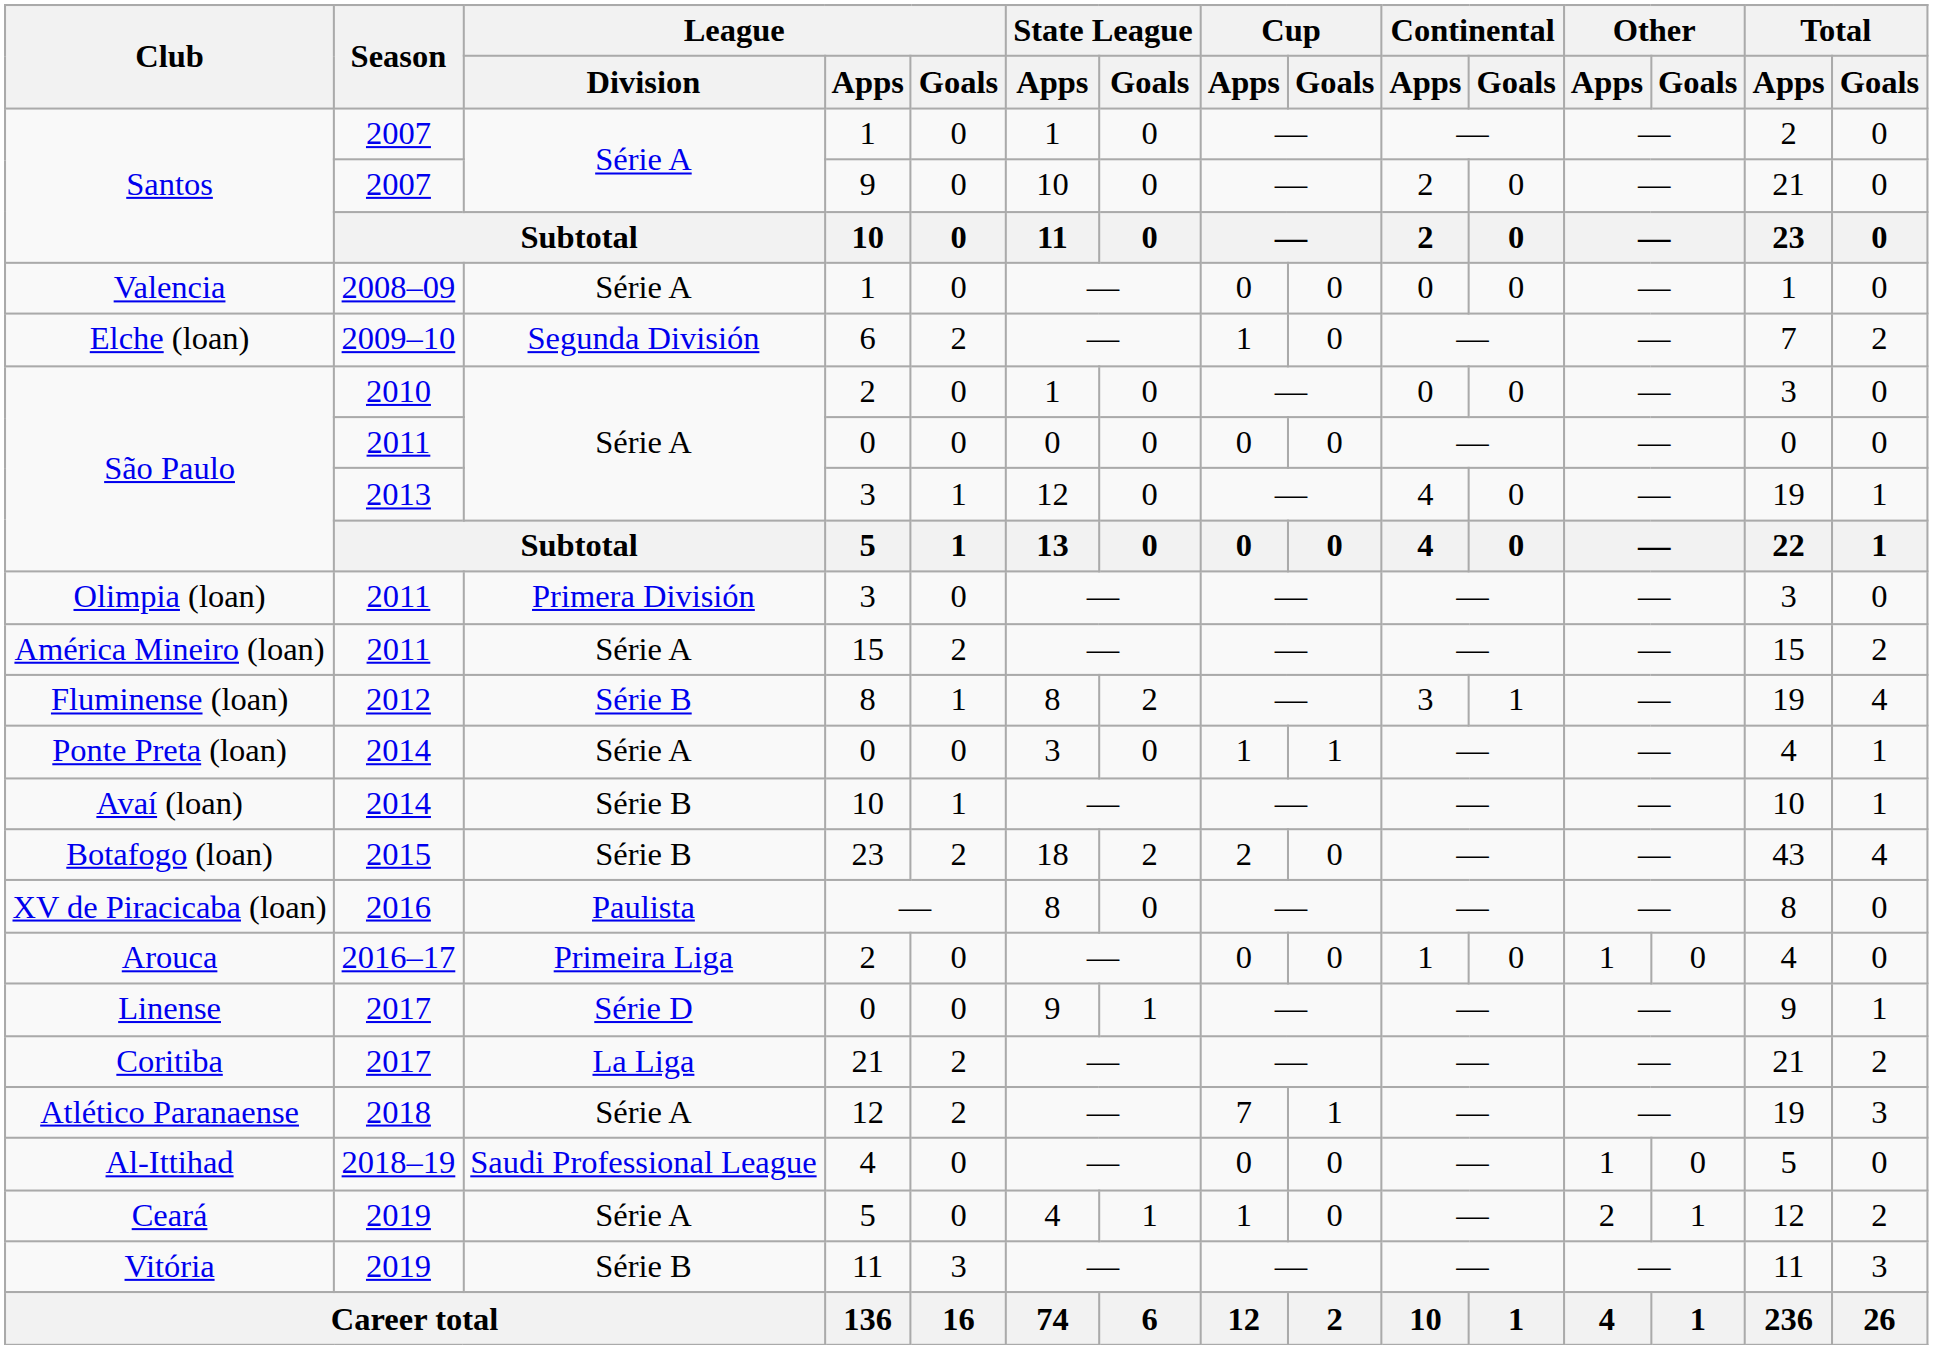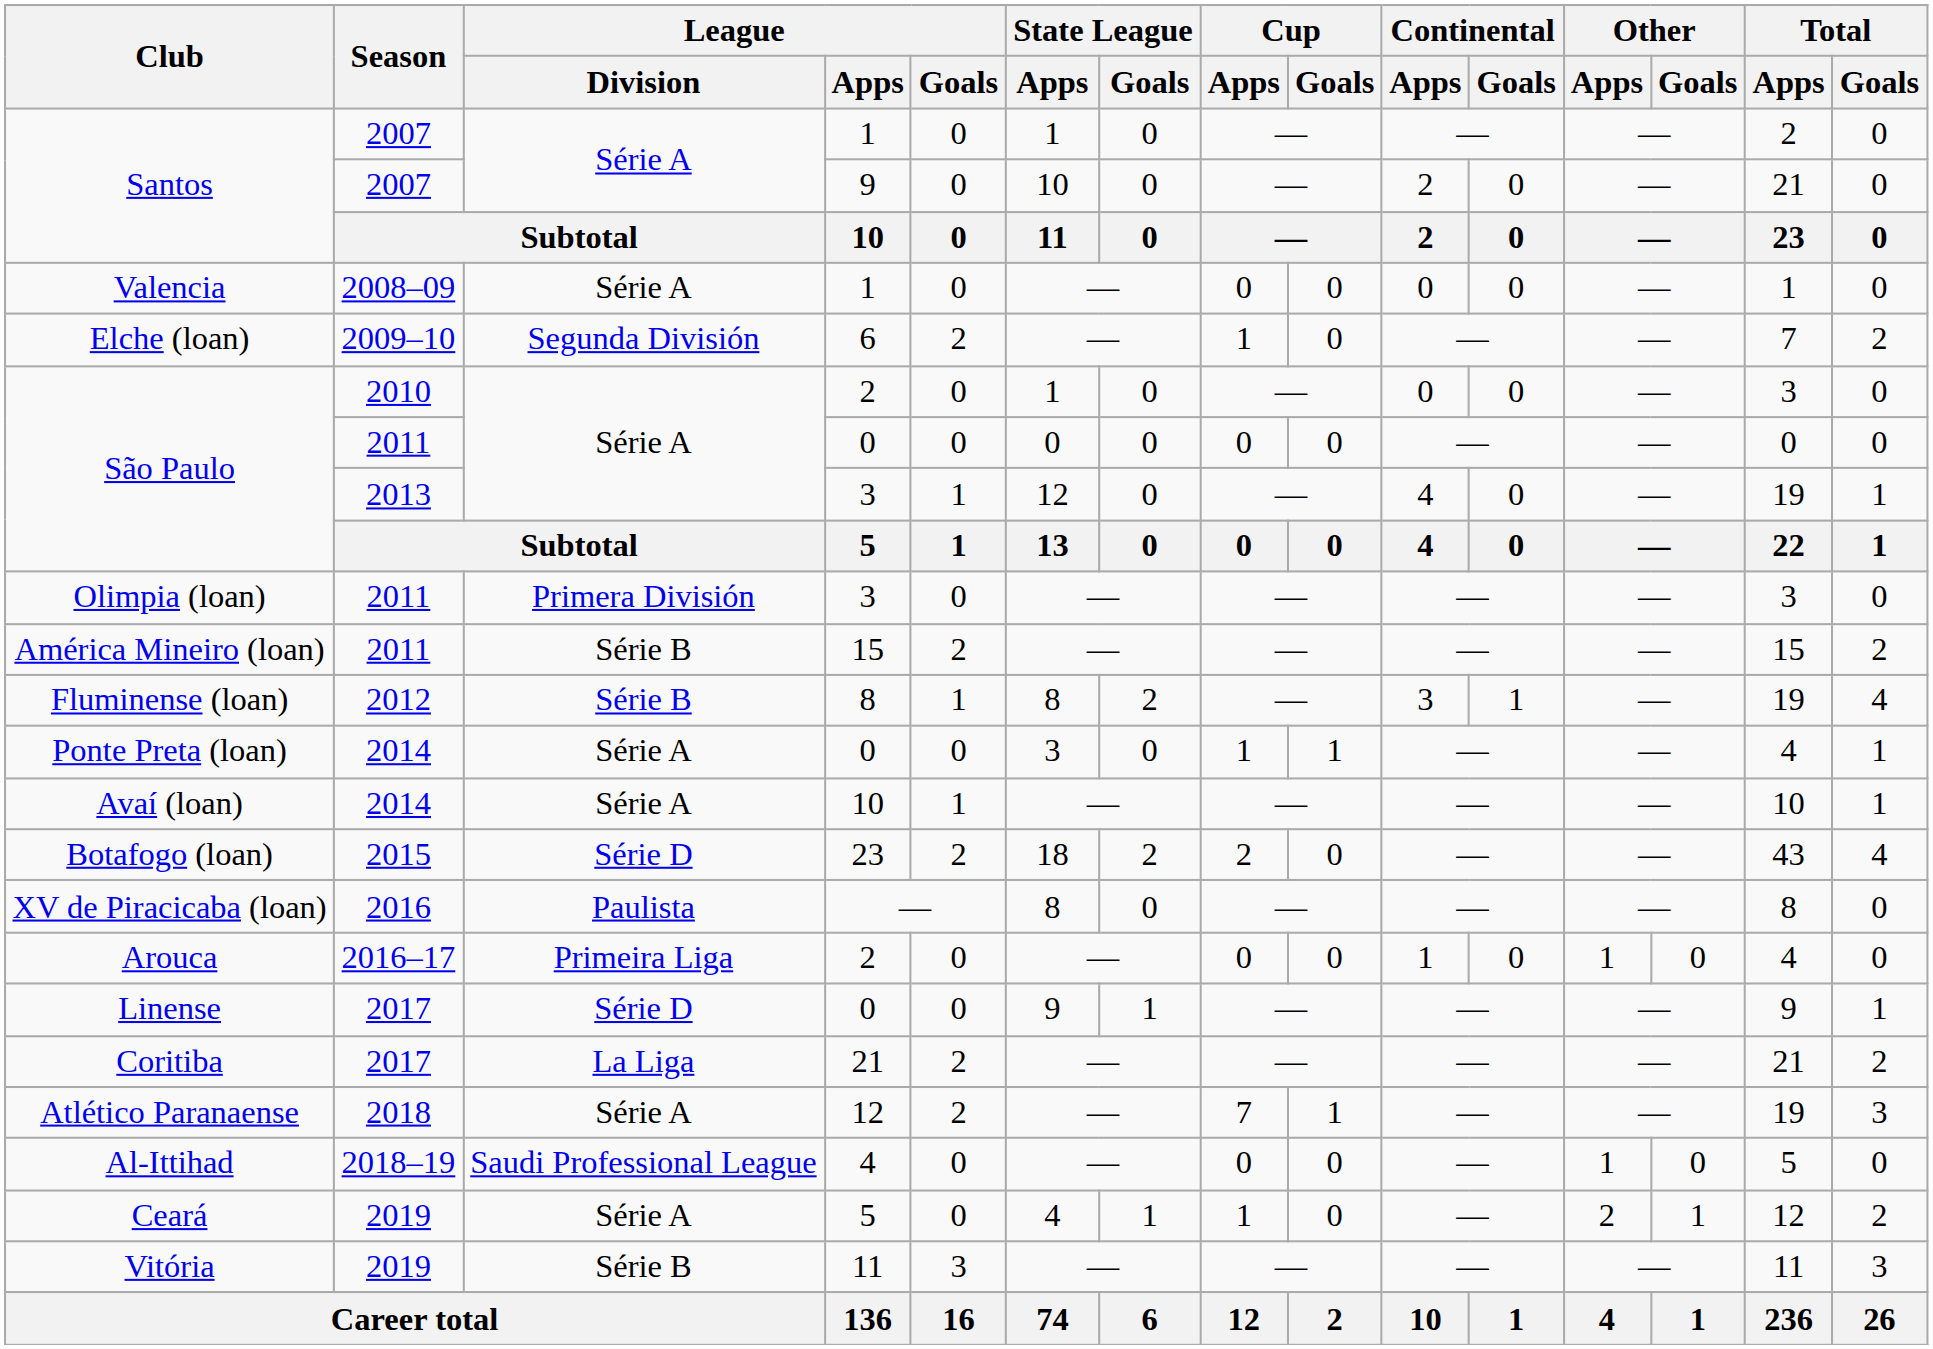 <table class="wikitable" style="text-align: center;">
 <tr>
 <th rowspan="2">Club</th>
 <th rowspan="2">Season</th>
 <th colspan="3">League</th>
 <th colspan="2">State League</th>
 <th colspan="2">Cup</th>
 <th colspan="2">Continental</th>
 <th colspan="2">Other</th>
 <th colspan="2">Total</th>
 </tr>
 <tr>
 <th>Division</th>
 <th>Apps</th>
 <th>Goals</th>
 <th>Apps</th>
 <th>Goals</th>
 <th>Apps</th>
 <th>Goals</th>
 <th>Apps</th>
 <th>Goals</th>
 <th>Apps</th>
 <th>Goals</th>
 <th>Apps</th>
 <th>Goals</th>
 </tr>
 <tr>
 <td rowspan="3" valign="center"><a href='#'>Santos</a></td>
 <td><a href='#'>2007</a></td>
 <td rowspan="2"><a href='#'>Série A</a></td>
 <td>1</td>
 <td>0</td>
 <td>1</td>
 <td>0</td>
 <td colspan="2">—</td>
 <td colspan="2">—</td>
 <td colspan="2">—</td>
 <td>2</td>
 <td>0</td>
 </tr>
 <tr>
 <td><a href='#'>2007</a></td>
 <td>9</td>
 <td>0</td>
 <td>10</td>
 <td>0</td>
 <td colspan="2">—</td>
 <td>2</td>
 <td>0</td>
 <td colspan="2">—</td>
 <td>21</td>
 <td>0</td>
 </tr>
 <tr>
 <th colspan="2">Subtotal</th>
 <th>10</th>
 <th>0</th>
 <th>11</th>
 <th>0</th>
 <th colspan="2">—</th>
 <th>2</th>
 <th>0</th>
 <th colspan="2">—</th>
 <th>23</th>
 <th>0</th>
 </tr>
 <tr>
 <td><a href='#'>Valencia</a></td>
 <td><a href='#'>2008–09</a></td>
 <td>Série A</td>
 <td>1</td>
 <td>0</td>
 <td colspan="2">—</td>
 <td>0</td>
 <td>0</td>
 <td>0</td>
 <td>0</td>
 <td colspan="2">—</td>
 <td>1</td>
 <td>0</td>
 </tr>
 <tr>
 <td valign="center"><a href='#'>Elche</a> (loan)</td>
 <td><a href='#'>2009–10</a></td>
 <td><a href='#'>Segunda División</a></td>
 <td>6</td>
 <td>2</td>
 <td colspan="2">—</td>
 <td>1</td>
 <td>0</td>
 <td colspan="2">—</td>
 <td colspan="2">—</td>
 <td>7</td>
 <td>2</td>
 </tr>
 <tr>
 <td rowspan="4" valign="center"><a href='#'>São Paulo</a></td>
 <td><a href='#'>2010</a></td>
 <td rowspan="3">Série A</td>
 <td>2</td>
 <td>0</td>
 <td>1</td>
 <td>0</td>
 <td colspan="2">—</td>
 <td>0</td>
 <td>0</td>
 <td colspan="2">—</td>
 <td>3</td>
 <td>0</td>
 </tr>
 <tr>
 <td><a href='#'>2011</a></td>
 <td>0</td>
 <td>0</td>
 <td>0</td>
 <td>0</td>
 <td>0</td>
 <td>0</td>
 <td colspan="2">—</td>
 <td colspan="2">—</td>
 <td>0</td>
 <td>0</td>
 </tr>
 <tr>
 <td><a href='#'>2013</a></td>
 <td>3</td>
 <td>1</td>
 <td>12</td>
 <td>0</td>
 <td colspan="2">—</td>
 <td>4</td>
 <td>0</td>
 <td colspan="2">—</td>
 <td>19</td>
 <td>1</td>
 </tr>
 <tr>
 <th colspan="2">Subtotal</th>
 <th>5</th>
 <th>1</th>
 <th>13</th>
 <th>0</th>
 <th>0</th>
 <th>0</th>
 <th>4</th>
 <th>0</th>
 <th colspan="2">—</th>
 <th>22</th>
 <th>1</th>
 </tr>
 <tr>
 <td valign="center"><a href='#'>Olimpia</a> (loan)</td>
 <td><a href='#'>2011</a></td>
 <td><a href='#'>Primera División</a></td>
 <td>3</td>
 <td>0</td>
 <td colspan="2">—</td>
 <td colspan="2">—</td>
 <td colspan="2">—</td>
 <td colspan="2">—</td>
 <td>3</td>
 <td>0</td>
 </tr>
 <tr>
 <td valign="center"><a href='#'>América Mineiro</a> (loan)</td>
 <td><a href='#'>2011</a></td>
-<td>Série A</td>
+<td>Série B</td>
 <td>15</td>
 <td>2</td>
 <td colspan="2">—</td>
 <td colspan="2">—</td>
 <td colspan="2">—</td>
 <td colspan="2">—</td>
 <td>15</td>
 <td>2</td>
 </tr>
 <tr>
 <td valign="center"><a href='#'>Fluminense</a> (loan)</td>
 <td><a href='#'>2012</a></td>
 <td><a href='#'>Série B</a></td>
 <td>8</td>
 <td>1</td>
 <td>8</td>
 <td>2</td>
 <td colspan="2">—</td>
 <td>3</td>
 <td>1</td>
 <td colspan="2">—</td>
 <td>19</td>
 <td>4</td>
 </tr>
 <tr>
 <td valign="center"><a href='#'>Ponte Preta</a> (loan)</td>
 <td><a href='#'>2014</a></td>
 <td>Série A</td>
 <td>0</td>
 <td>0</td>
 <td>3</td>
 <td>0</td>
 <td>1</td>
 <td>1</td>
 <td colspan="2">—</td>
 <td colspan="2">—</td>
 <td>4</td>
 <td>1</td>
 </tr>
 <tr>
 <td valign="center"><a href='#'>Avaí</a> (loan)</td>
 <td><a href='#'>2014</a></td>
-<td>Série B</td>
+<td>Série A</td>
 <td>10</td>
 <td>1</td>
 <td colspan="2">—</td>
 <td colspan="2">—</td>
 <td colspan="2">—</td>
 <td colspan="2">—</td>
 <td>10</td>
 <td>1</td>
 </tr>
 <tr>
 <td valign="center"><a href='#'>Botafogo</a> (loan)</td>
 <td><a href='#'>2015</a></td>
-<td>Série B</td>
+<td><a href='#'>Série D</a></td>
 <td>23</td>
 <td>2</td>
 <td>18</td>
 <td>2</td>
 <td>2</td>
 <td>0</td>
 <td colspan="2">—</td>
 <td colspan="2">—</td>
 <td>43</td>
 <td>4</td>
 </tr>
 <tr>
 <td valign="center"><a href='#'>XV de Piracicaba</a> (loan)</td>
 <td><a href='#'>2016</a></td>
 <td><a href='#'>Paulista</a></td>
 <td colspan="2">—</td>
 <td>8</td>
 <td>0</td>
 <td colspan="2">—</td>
 <td colspan="2">—</td>
 <td colspan="2">—</td>
 <td>8</td>
 <td>0</td>
 </tr>
 <tr>
 <td><a href='#'>Arouca</a></td>
 <td><a href='#'>2016–17</a></td>
 <td><a href='#'>Primeira Liga</a></td>
 <td>2</td>
 <td>0</td>
 <td colspan="2">—</td>
 <td>0</td>
 <td>0</td>
 <td>1</td>
 <td>0</td>
 <td>1</td>
 <td>0</td>
 <td>4</td>
 <td>0</td>
 </tr>
 <tr>
 <td valign="center"><a href='#'>Linense</a></td>
 <td><a href='#'>2017</a></td>
 <td><a href='#'>Série D</a></td>
 <td>0</td>
 <td>0</td>
 <td>9</td>
 <td>1</td>
 <td colspan="2">—</td>
 <td colspan="2">—</td>
 <td colspan="2">—</td>
 <td>9</td>
 <td>1</td>
 </tr>
 <tr>
 <td valign="center"><a href='#'>Coritiba</a></td>
 <td><a href='#'>2017</a></td>
 <td><a href='#'>La Liga</a></td>
 <td>21</td>
 <td>2</td>
 <td colspan="2">—</td>
 <td colspan="2">—</td>
 <td colspan="2">—</td>
 <td colspan="2">—</td>
 <td>21</td>
 <td>2</td>
 </tr>
 <tr>
 <td valign="center"><a href='#'>Atlético Paranaense</a></td>
 <td><a href='#'>2018</a></td>
 <td>Série A</td>
 <td>12</td>
 <td>2</td>
 <td colspan="2">—</td>
 <td>7</td>
 <td>1</td>
 <td colspan="2">—</td>
 <td colspan="2">—</td>
 <td>19</td>
 <td>3</td>
 </tr>
 <tr>
 <td><a href='#'>Al-Ittihad</a></td>
 <td><a href='#'>2018–19</a></td>
 <td><a href='#'>Saudi Professional League</a></td>
 <td>4</td>
 <td>0</td>
 <td colspan="2">—</td>
 <td>0</td>
 <td>0</td>
 <td colspan="2">—</td>
 <td>1</td>
 <td>0</td>
 <td>5</td>
 <td>0</td>
 </tr>
 <tr>
 <td valign="center"><a href='#'>Ceará</a></td>
 <td><a href='#'>2019</a></td>
 <td>Série A</td>
 <td>5</td>
 <td>0</td>
 <td>4</td>
 <td>1</td>
 <td>1</td>
 <td>0</td>
 <td colspan="2">—</td>
 <td>2</td>
 <td>1</td>
 <td>12</td>
 <td>2</td>
 </tr>
 <tr>
 <td valign="center"><a href='#'>Vitória</a></td>
 <td><a href='#'>2019</a></td>
 <td>Série B</td>
 <td>11</td>
 <td>3</td>
 <td colspan="2">—</td>
 <td colspan="2">—</td>
 <td colspan="2">—</td>
 <td colspan="2">—</td>
 <td>11</td>
 <td>3</td>
 </tr>
 <tr>
 <th colspan="3"><strong>Career total</strong></th>
 <th>136</th>
 <th>16</th>
 <th>74</th>
 <th>6</th>
 <th>12</th>
 <th>2</th>
 <th>10</th>
 <th>1</th>
 <th>4</th>
 <th>1</th>
 <th>236</th>
 <th>26</th>
 </tr>
 </table>
